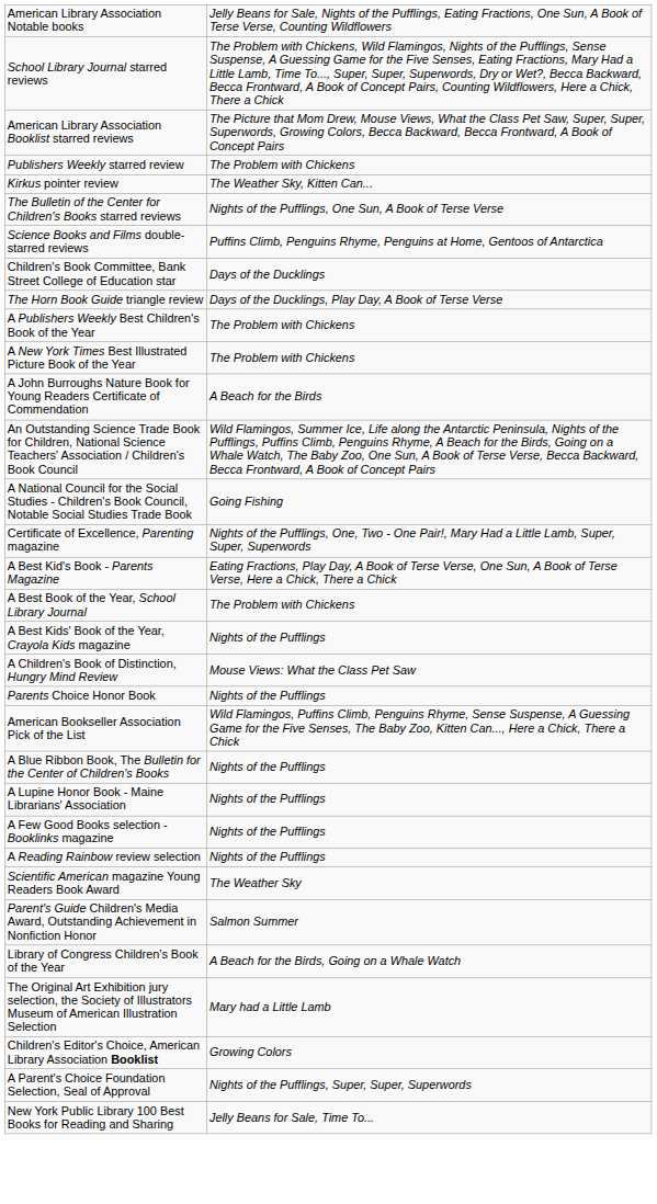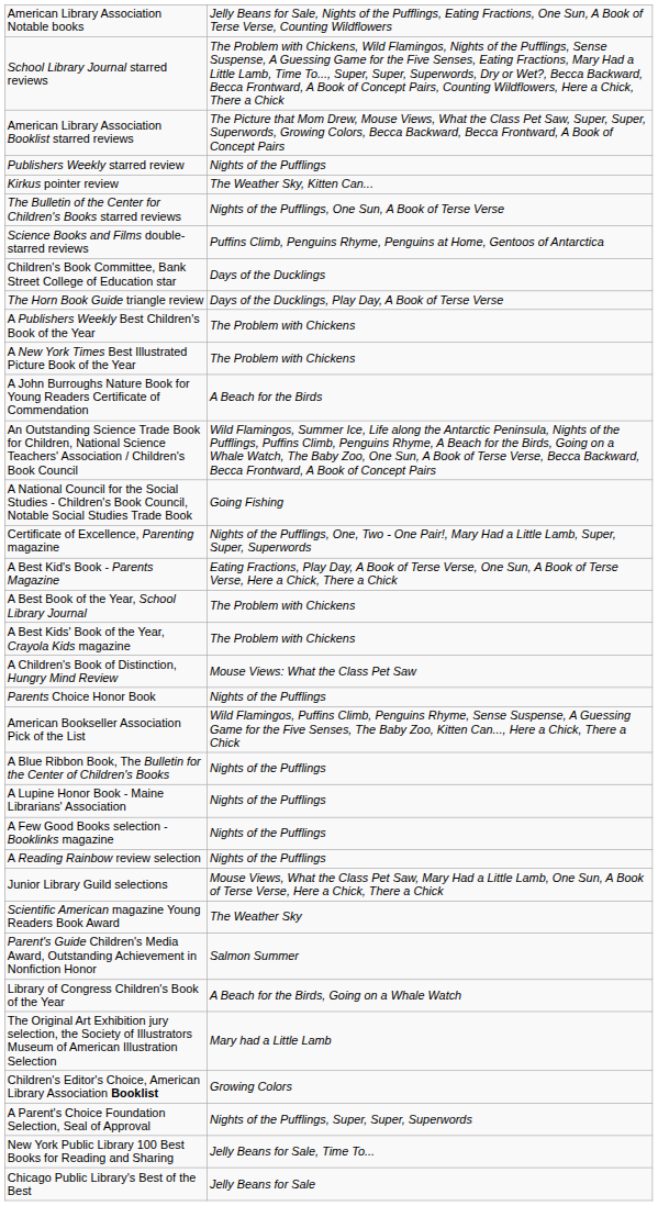 <table class="wikitable">
 <tr>
 <td>American Library Association<br>Notable books</td>
 <td><em>Jelly Beans for Sale, Nights of the Pufflings, Eating Fractions, One Sun, A Book of Terse Verse, Counting Wildflowers</em></td>
 </tr>
 <tr>
 <td><em>School Library Journal</em> starred reviews</td>
 <td><em>The Problem with Chickens, Wild Flamingos, Nights of the Pufflings, Sense Suspense, A Guessing Game for the Five Senses, Eating Fractions, Mary Had a Little Lamb, Time To..., Super, Super, Superwords, Dry or Wet?, Becca Backward, Becca Frontward, A Book of Concept Pairs, Counting Wildflowers, Here a Chick, There a Chick</em></td>
 </tr>
 <tr>
 <td>American Library Association <em>Booklist</em> starred reviews</td>
 <td><em>The Picture that Mom Drew, Mouse Views, What the Class Pet Saw, Super, Super, Superwords, Growing Colors, Becca Backward, Becca Frontward, A Book of Concept Pairs</em></td>
 </tr>
 <tr>
 <td><em>Publishers Weekly</em> starred review</td>
-<td><em>The Problem with Chickens</em></td>
+<td><em>Nights of the Pufflings</em></td>
 </tr>
 <tr>
 <td><em>Kirkus</em> pointer review</td>
 <td><em>The Weather Sky, Kitten Can...</em></td>
 </tr>
 <tr>
 <td><em>The Bulletin of the Center for Children's Books</em> starred reviews</td>
 <td><em>Nights of the Pufflings, One Sun, A Book of Terse Verse</em></td>
 </tr>
 <tr>
 <td><em>Science Books and Films</em> double-starred reviews</td>
 <td><em>Puffins Climb, Penguins Rhyme, Penguins at Home, Gentoos of Antarctica</em></td>
 </tr>
 <tr>
 <td>Children's Book Committee, Bank Street College of Education star</td>
 <td><em>Days of the Ducklings</em></td>
 </tr>
 <tr>
 <td><em>The Horn Book Guide</em> triangle review</td>
 <td><em>Days of the Ducklings, Play Day, A Book of Terse Verse</em></td>
 </tr>
 <tr>
 <td>A <em>Publishers Weekly</em> Best Children's Book of the Year</td>
 <td><em>The Problem with Chickens</em></td>
 </tr>
 <tr>
 <td>A <em>New York Times</em> Best Illustrated Picture Book of the Year</td>
 <td><em>The Problem with Chickens</em></td>
 </tr>
 <tr>
 <td>A John Burroughs Nature Book for Young Readers Certificate of Commendation</td>
 <td><em>A Beach for the Birds</em></td>
 </tr>
 <tr>
 <td>An Outstanding Science Trade Book for Children, National Science Teachers' Association / Children's Book Council</td>
 <td><em>Wild Flamingos, Summer Ice, Life along the Antarctic Peninsula, Nights of the Pufflings, Puffins Climb, Penguins Rhyme, A Beach for the Birds, Going on a Whale Watch, The Baby Zoo, One Sun, A Book of Terse Verse, Becca Backward, Becca Frontward, A Book of Concept Pairs</em></td>
 </tr>
 <tr>
 <td>A National Council for the Social Studies - Children's Book Council, Notable Social Studies Trade Book</td>
 <td><em>Going Fishing</em></td>
 </tr>
 <tr>
 <td>Certificate of Excellence, <em>Parenting</em> magazine</td>
 <td><em>Nights of the Pufflings, One, Two - One Pair!, Mary Had a Little Lamb, Super, Super, Superwords</em></td>
 </tr>
 <tr>
 <td>A Best Kid's Book - <em>Parents Magazine</em></td>
 <td><em>Eating Fractions, Play Day, A Book of Terse Verse, One Sun, A Book of Terse Verse, Here a Chick, There a Chick</em></td>
 </tr>
 <tr>
 <td>A Best Book of the Year, <em>School Library Journal</em></td>
 <td><em>The Problem with Chickens</em></td>
 </tr>
 <tr>
 <td>A Best Kids' Book of the Year, <em>Crayola Kids</em> magazine</td>
-<td><em>Nights of the Pufflings</em></td>
+<td><em>The Problem with Chickens</em></td>
 </tr>
 <tr>
 <td>A Children's Book of Distinction, <em>Hungry Mind Review</em></td>
 <td><em>Mouse Views: What the Class Pet Saw</em></td>
 </tr>
 <tr>
 <td><em>Parents</em> Choice Honor Book</td>
 <td><em>Nights of the Pufflings</em></td>
 </tr>
 <tr>
 <td>American Bookseller Association Pick of the List</td>
 <td><em>Wild Flamingos, Puffins Climb, Penguins Rhyme, Sense Suspense, A Guessing Game for the Five Senses, The Baby Zoo, Kitten Can..., Here a Chick, There a Chick</em></td>
 </tr>
 <tr>
 <td>A Blue Ribbon Book, The <em>Bulletin for the Center of Children's Books</em></td>
 <td><em>Nights of the Pufflings</em></td>
 </tr>
 <tr>
 <td>A Lupine Honor Book - Maine Librarians' Association</td>
 <td><em>Nights of the Pufflings</em></td>
 </tr>
 <tr>
 <td>A Few Good Books selection - <em>Booklinks</em> magazine</td>
 <td><em>Nights of the Pufflings</em></td>
 </tr>
 <tr>
 <td>A <em>Reading Rainbow</em> review selection</td>
 <td><em>Nights of the Pufflings</em></td>
 </tr>
 <tr>
+<td>Junior Library Guild selections</td>
+<td><em>Mouse Views, What the Class Pet Saw, Mary Had a Little Lamb, One Sun, A Book of Terse Verse, Here a Chick, There a Chick</em></td>
+</tr>
+<tr>
 <td><em>Scientific American</em> magazine Young Readers Book Award</td>
 <td><em>The Weather Sky</em></td>
 </tr>
 <tr>
 <td><em>Parent's Guide</em> Children's Media Award, Outstanding Achievement in Nonfiction Honor</td>
 <td><em>Salmon Summer</em></td>
 </tr>
 <tr>
 <td>Library of Congress Children's Book of the Year</td>
 <td><em>A Beach for the Birds, Going on a Whale Watch</em></td>
 </tr>
 <tr>
 <td>The Original Art Exhibition jury selection, the Society of Illustrators Museum of American Illustration Selection</td>
 <td><em>Mary had a Little Lamb</em></td>
 </tr>
 <tr>
 <td>Children's Editor's Choice, American Library Association <strong>Booklist</strong></td>
 <td><em>Growing Colors</em></td>
 </tr>
 <tr>
 <td>A Parent's Choice Foundation Selection, Seal of Approval</td>
 <td><em>Nights of the Pufflings, Super, Super, Superwords</em></td>
 </tr>
 <tr>
 <td>New York Public Library 100 Best Books for Reading and Sharing</td>
 <td><em>Jelly Beans for Sale, Time To...</em></td>
 </tr>
+<tr>
+<td>Chicago Public Library's Best of the Best</td>
+<td><em>Jelly Beans for Sale</em></td>
+</tr>
 </table>
